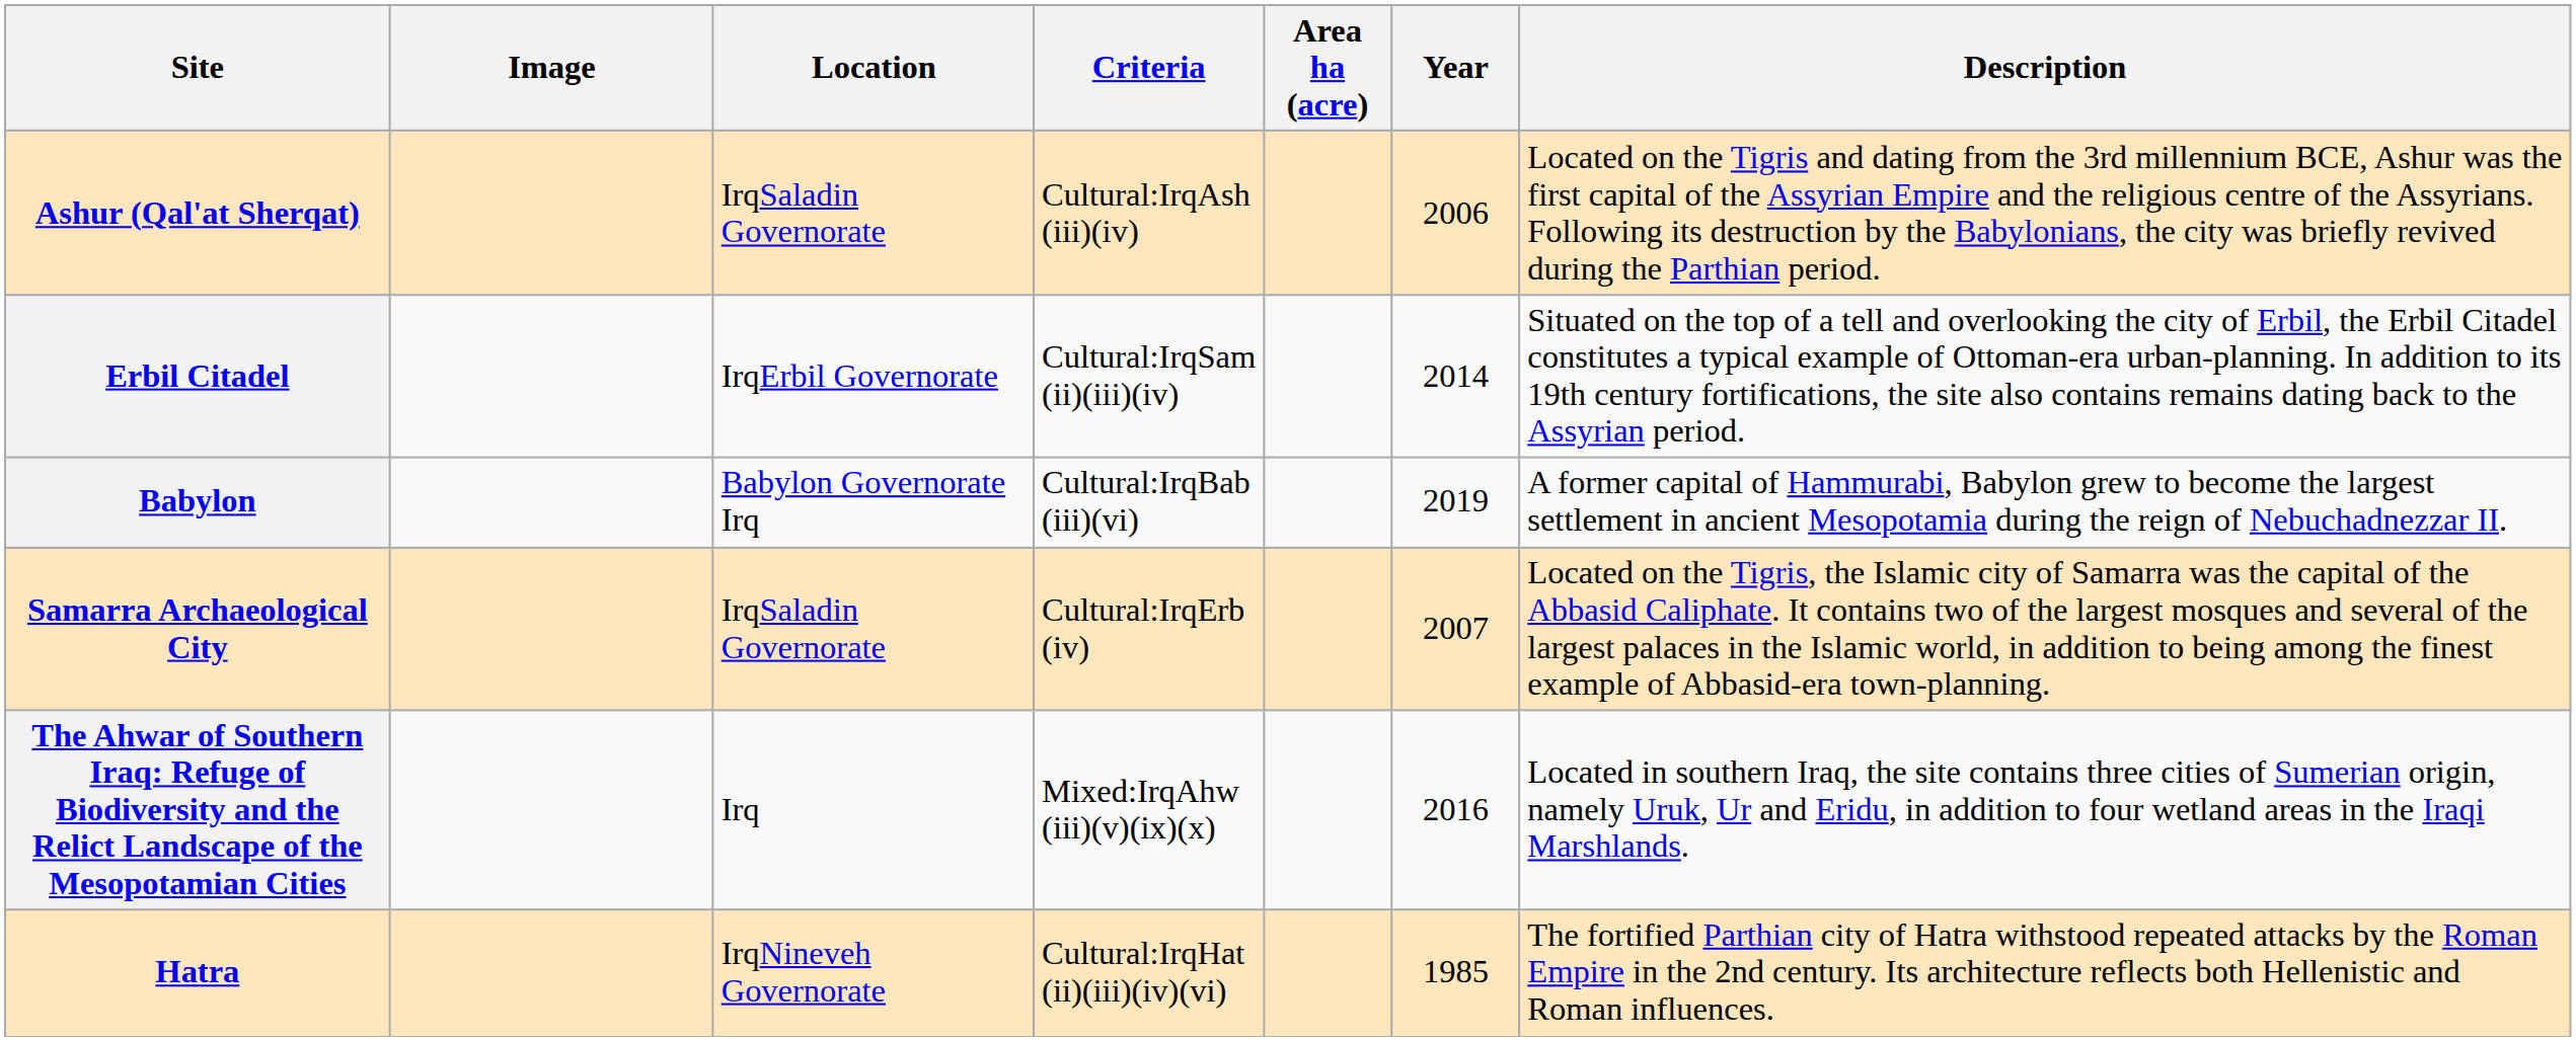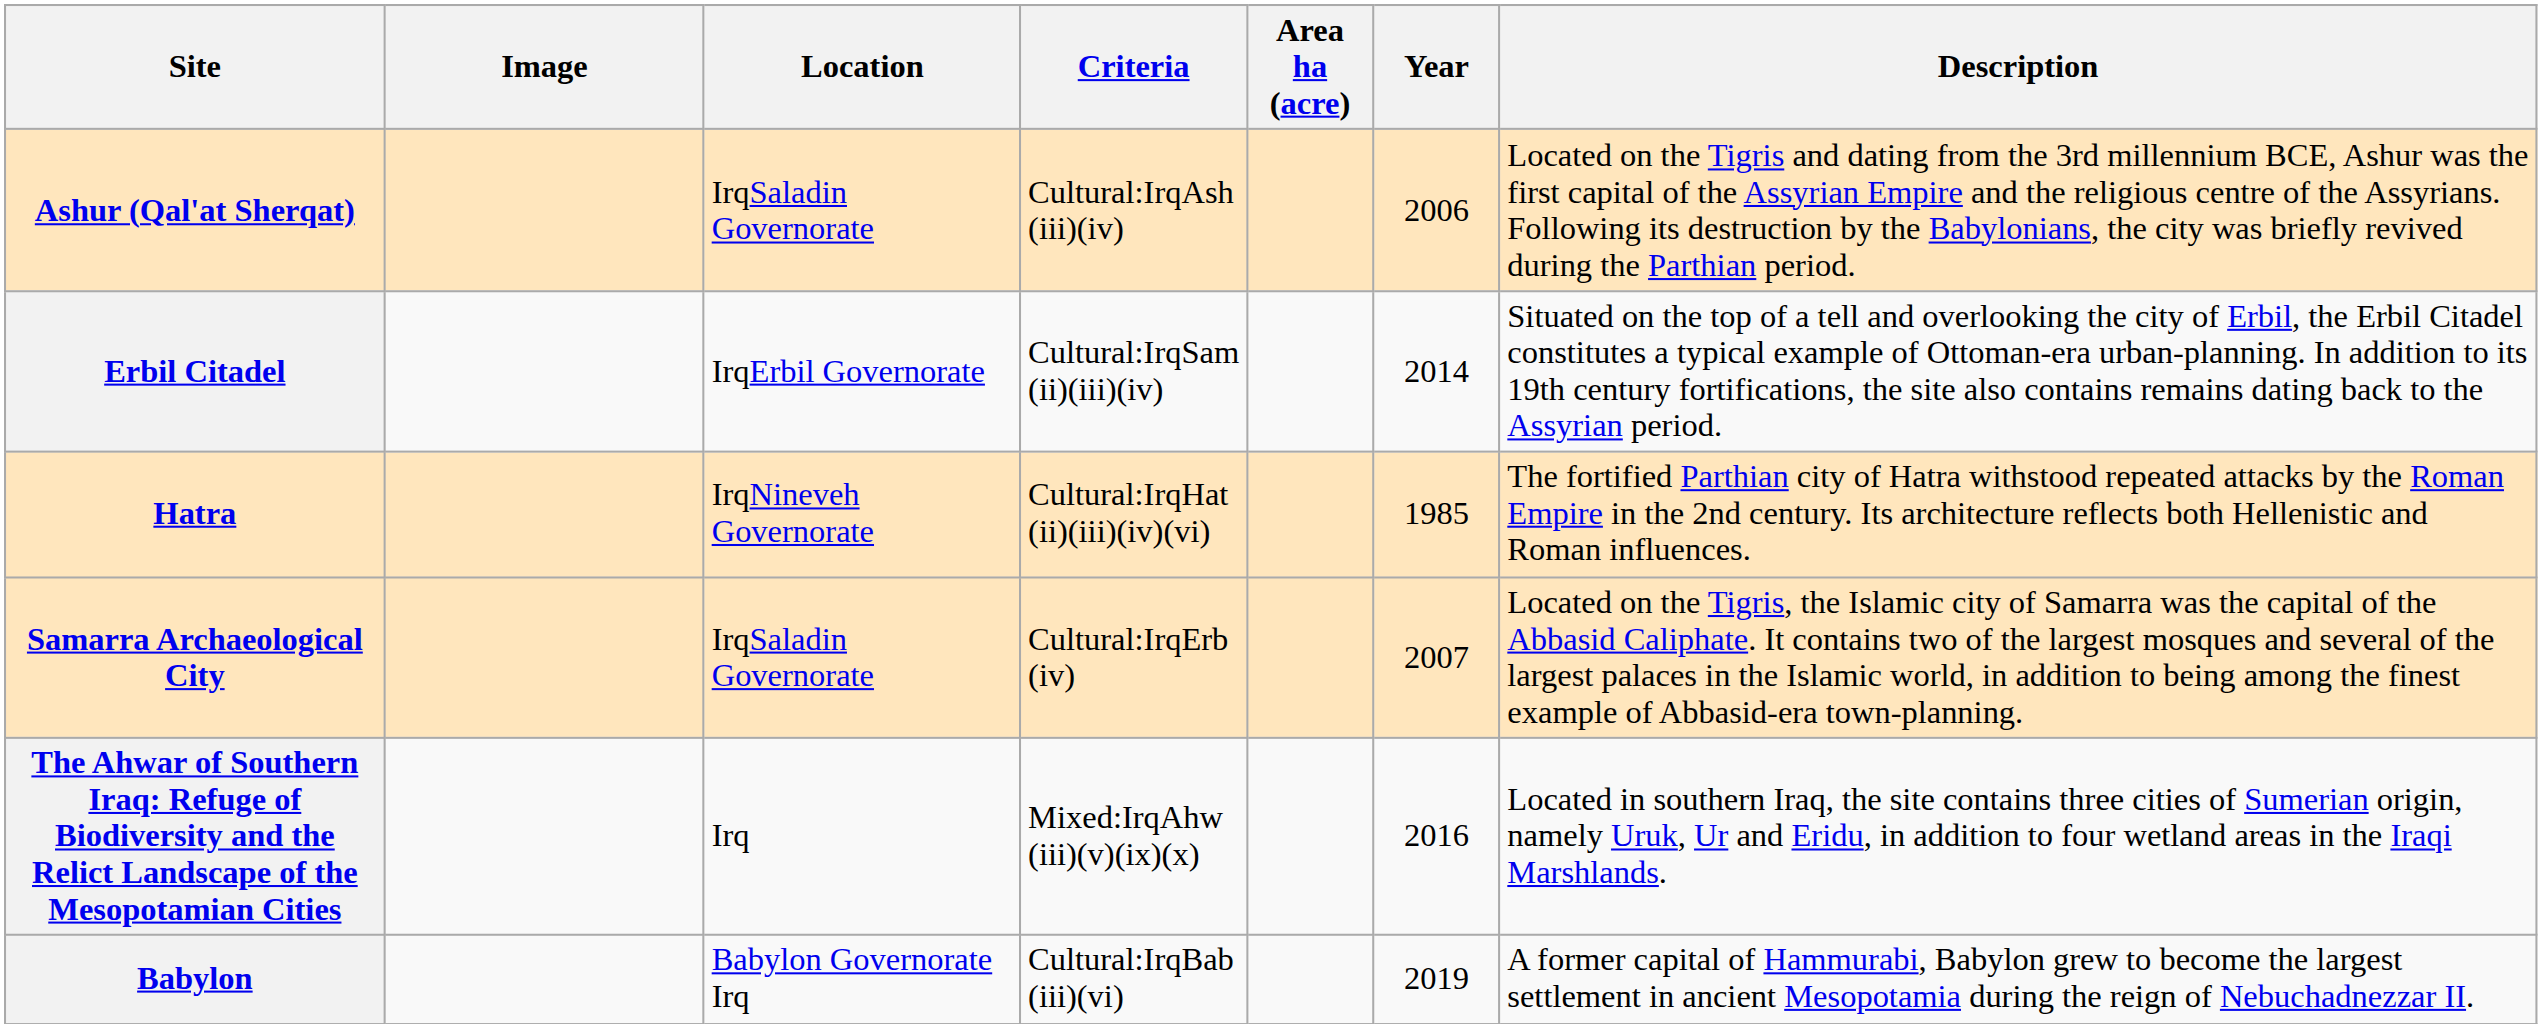 <table class="wikitable sortable">
 <tr>
 <th scope="col" style="width:15%;">Site</th>
 <th scope="col" class="unsortable" style="width:150px;">Image</th>
 <th scope="col" style="width:12.5%;">Location</th>
 <th scope="row" style="width:5%;"><a href='#'>Criteria</a></th>
 <th scope="col" style="width:5%;">Area<br><a href='#'>ha</a> (<a href='#'>acre</a>)<br></th>
 <th scope="col" style="width:5%;">Year</th>
 <th scope="col" class="unsortable">Description</th>
 </tr>
 <tr style="background-color:#FFE6BD">
 <th scope="row" style="background-color: #FFE6BD"><a href='#'>Ashur (Qal'at Sherqat)</a></th>
 <td></td>
 <td><span>Irq</span><a href='#'>Saladin Governorate</a><br><small></small></td>
 <td>Cultural:<span>IrqAsh</span><br>(iii)(iv)</td>
 <td></td>
 <td align="center">2006</td>
 <td>Located on the <a href='#'>Tigris</a> and dating from the 3rd millennium BCE, Ashur was the first capital of the <a href='#'>Assyrian Empire</a> and the religious centre of the Assyrians. Following its destruction by the <a href='#'>Babylonians</a>, the city was briefly revived during the <a href='#'>Parthian</a> period.</td>
 </tr>
 <tr>
 <th scope="row"><a href='#'>Erbil Citadel</a></th>
 <td></td>
 <td><span>Irq</span><a href='#'>Erbil Governorate</a><br><small></small></td>
 <td>Cultural:<span>IrqSam</span><br>(ii)(iii)(iv)</td>
 <td></td>
 <td align="center">2014</td>
 <td>Situated on the top of a tell and overlooking the city of <a href='#'>Erbil</a>, the Erbil Citadel constitutes a typical example of Ottoman-era urban-planning. In addition to its 19th century fortifications, the site also contains remains dating back to the <a href='#'>Assyrian</a> period.</td>
 </tr>
-<tr>
-<th scope="row"><a href='#'>Babylon</a></th>
+<tr style="background-color:#FFE6BD">
+<th scope="row" style="background-color: #FFE6BD"><a href='#'>Hatra</a></th>
 <td></td>
-<td><a href='#'>Babylon Governorate</a><br><span>Irq</span><small></small></td>
-<td>Cultural:<span>IrqBab</span><br>(iii)(vi)</td>
+<td><span>Irq</span><a href='#'>Nineveh Governorate</a><br><small></small></td>
+<td>Cultural:<span>IrqHat</span><br>(ii)(iii)(iv)(vi)</td>
 <td></td>
-<td align="center">2019</td>
-<td>A former capital of <a href='#'>Hammurabi</a>, Babylon grew to become the largest settlement in ancient <a href='#'>Mesopotamia</a> during the reign of <a href='#'>Nebuchadnezzar II</a>.</td>
+<td align="center">1985</td>
+<td>The fortified <a href='#'>Parthian</a> city of Hatra withstood repeated attacks by the <a href='#'>Roman Empire</a> in the 2nd century. Its architecture reflects both Hellenistic and Roman influences.</td>
 </tr>
 <tr style="background-color:#FFE6BD">
 <th scope="row" style="background-color: #FFE6BD"><a href='#'>Samarra Archaeological City</a></th>
 <td></td>
 <td><span>Irq</span><a href='#'>Saladin Governorate</a><br><small></small></td>
 <td>Cultural:<span>IrqErb</span><br>(iv)</td>
 <td></td>
 <td align="center">2007</td>
 <td>Located on the <a href='#'>Tigris</a>, the Islamic city of Samarra was the capital of the <a href='#'>Abbasid Caliphate</a>. It contains two of the largest mosques and several of the largest palaces in the Islamic world, in addition to being among the finest example of Abbasid-era town-planning.</td>
 </tr>
 <tr>
 <th scope="row"><a href='#'>The Ahwar of Southern Iraq: Refuge of Biodiversity and the Relict Landscape of the Mesopotamian Cities</a></th>
 <td></td>
 <td><span>Irq</span><small></small></td>
 <td>Mixed:<span>IrqAhw</span><br>(iii)(v)(ix)(x)</td>
 <td></td>
 <td align="center">2016</td>
 <td>Located in southern Iraq, the site contains three cities of <a href='#'>Sumerian</a> origin, namely <a href='#'>Uruk</a>, <a href='#'>Ur</a> and <a href='#'>Eridu</a>, in addition to four wetland areas in the <a href='#'>Iraqi Marshlands</a>.</td>
 </tr>
-<tr style="background-color:#FFE6BD">
-<th scope="row" style="background-color: #FFE6BD"><a href='#'>Hatra</a></th>
+<tr>
+<th scope="row"><a href='#'>Babylon</a></th>
 <td></td>
-<td><span>Irq</span><a href='#'>Nineveh Governorate</a><br><small></small></td>
-<td>Cultural:<span>IrqHat</span><br>(ii)(iii)(iv)(vi)</td>
+<td><a href='#'>Babylon Governorate</a><br><span>Irq</span><small></small></td>
+<td>Cultural:<span>IrqBab</span><br>(iii)(vi)</td>
 <td></td>
-<td align="center">1985</td>
-<td>The fortified <a href='#'>Parthian</a> city of Hatra withstood repeated attacks by the <a href='#'>Roman Empire</a> in the 2nd century. Its architecture reflects both Hellenistic and Roman influences.</td>
+<td align="center">2019</td>
+<td>A former capital of <a href='#'>Hammurabi</a>, Babylon grew to become the largest settlement in ancient <a href='#'>Mesopotamia</a> during the reign of <a href='#'>Nebuchadnezzar II</a>.</td>
 </tr>
 </table>
